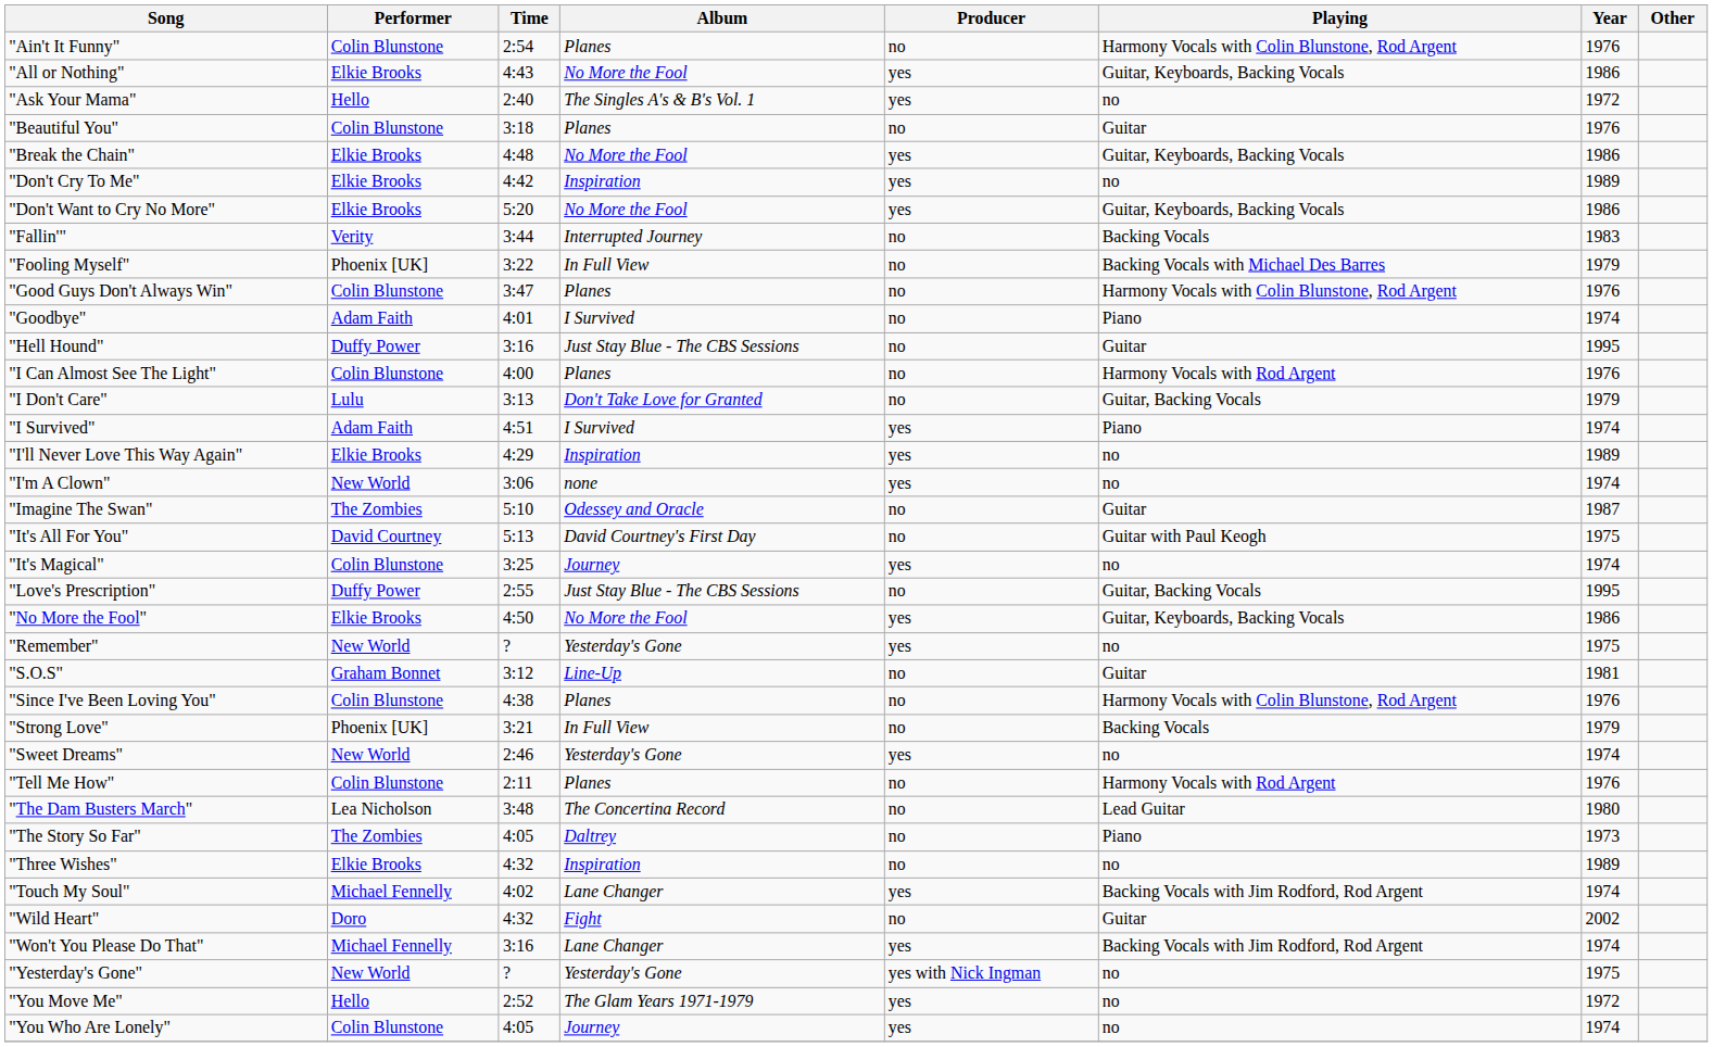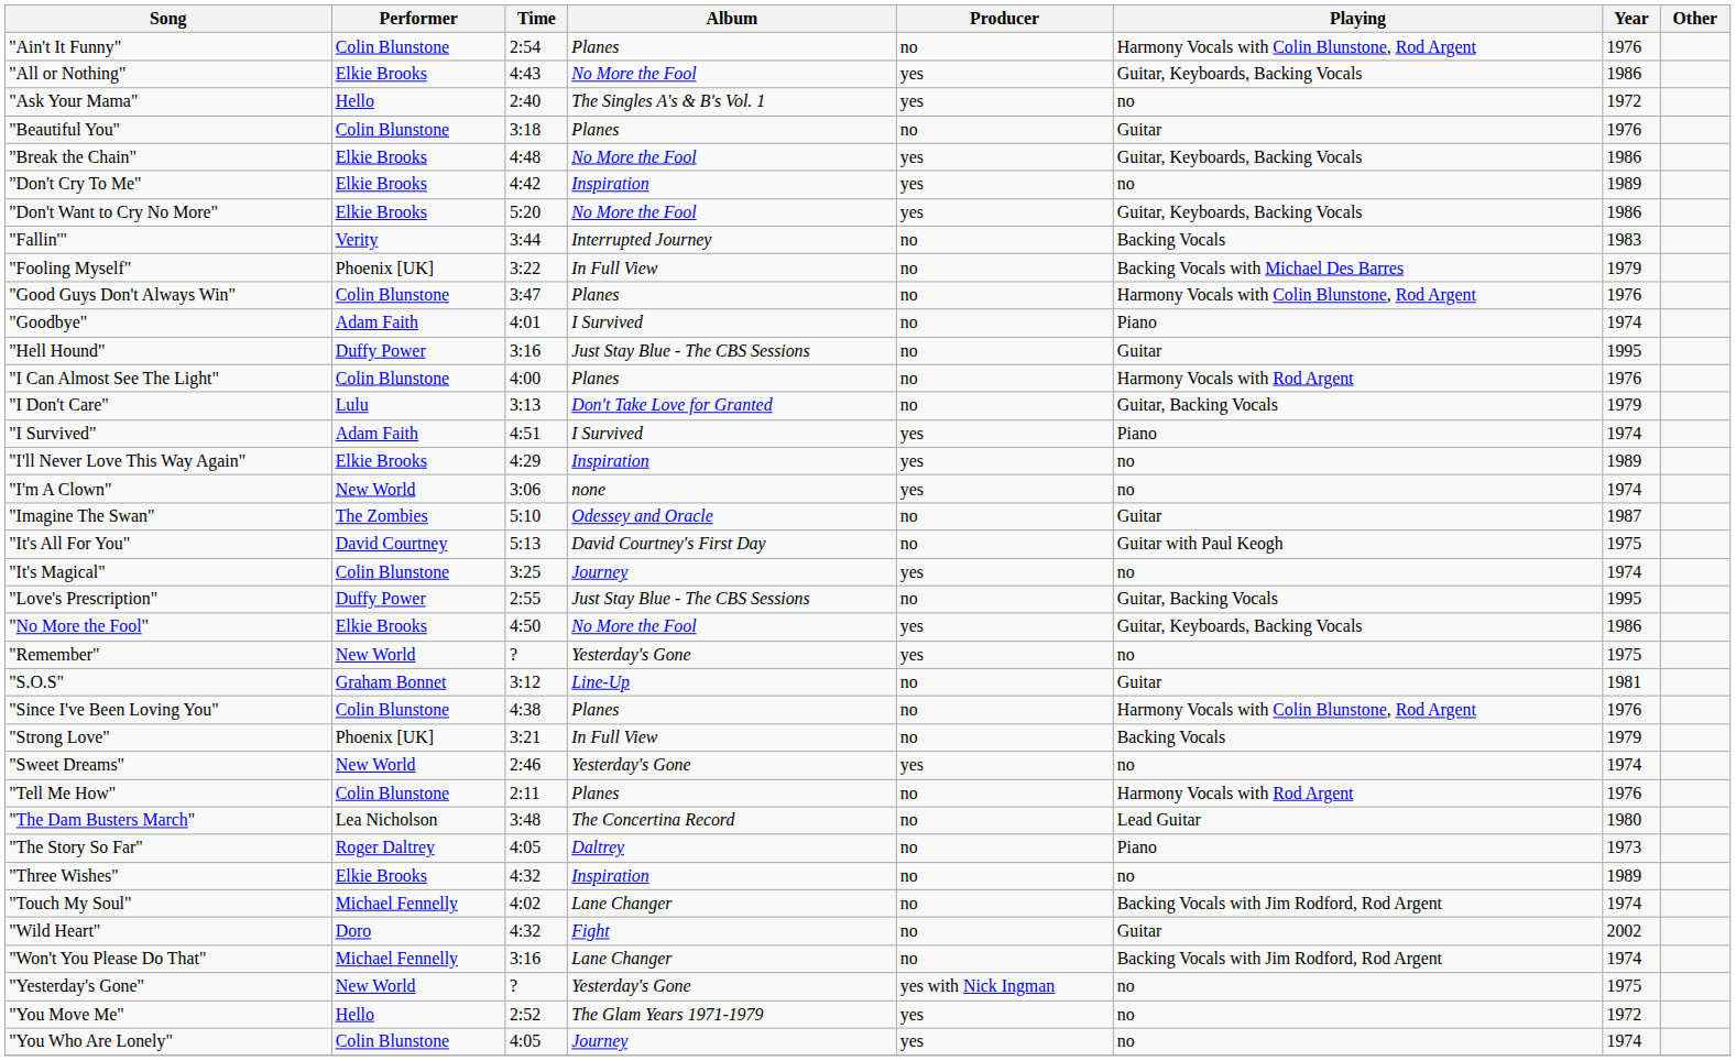 <table class="wikitable sortable" style="margin:0.5em auto; clear: both; text-align: left; width:100%">
 <tr>
 <th>Song</th>
 <th>Performer</th>
 <th>Time</th>
 <th>Album</th>
 <th>Producer</th>
 <th>Playing</th>
 <th>Year</th>
 <th>Other</th>
 </tr>
 <tr>
 <td>"Ain't It Funny"</td>
 <td><a href='#'>Colin Blunstone</a></td>
 <td>2:54</td>
 <td><em>Planes</em></td>
 <td>no</td>
 <td>Harmony Vocals with <a href='#'>Colin Blunstone</a>, <a href='#'>Rod Argent</a></td>
 <td>1976</td>
 <td></td>
 </tr>
 <tr>
 <td>"All or Nothing"</td>
 <td><a href='#'>Elkie Brooks</a></td>
 <td>4:43</td>
 <td><em><a href='#'>No More the Fool</a></em></td>
 <td>yes</td>
 <td>Guitar, Keyboards, Backing Vocals</td>
 <td>1986</td>
 <td></td>
 </tr>
 <tr>
 <td>"Ask Your Mama"</td>
 <td><a href='#'>Hello</a></td>
 <td>2:40</td>
 <td><em>The Singles A's & B's Vol. 1</em></td>
 <td>yes</td>
 <td>no</td>
 <td>1972</td>
 <td></td>
 </tr>
 <tr>
 <td>"Beautiful You"</td>
 <td><a href='#'>Colin Blunstone</a></td>
 <td>3:18</td>
 <td><em>Planes</em></td>
 <td>no</td>
 <td>Guitar</td>
 <td>1976</td>
 <td></td>
 </tr>
 <tr>
 <td>"Break the Chain"</td>
 <td><a href='#'>Elkie Brooks</a></td>
 <td>4:48</td>
 <td><em><a href='#'>No More the Fool</a></em></td>
 <td>yes</td>
 <td>Guitar, Keyboards, Backing Vocals</td>
 <td>1986</td>
 <td></td>
 </tr>
 <tr>
 <td>"Don't Cry To Me"</td>
 <td><a href='#'>Elkie Brooks</a></td>
 <td>4:42</td>
 <td><em><a href='#'>Inspiration</a></em></td>
 <td>yes</td>
 <td>no</td>
 <td>1989</td>
 <td></td>
 </tr>
 <tr>
 <td>"Don't Want to Cry No More"</td>
 <td><a href='#'>Elkie Brooks</a></td>
 <td>5:20</td>
 <td><em><a href='#'>No More the Fool</a></em></td>
 <td>yes</td>
 <td>Guitar, Keyboards, Backing Vocals</td>
 <td>1986</td>
 <td></td>
 </tr>
 <tr>
 <td>"Fallin'"</td>
 <td><a href='#'>Verity</a></td>
 <td>3:44</td>
 <td><em>Interrupted Journey</em></td>
 <td>no</td>
 <td>Backing Vocals</td>
 <td>1983</td>
 <td></td>
 </tr>
 <tr>
 <td>"Fooling Myself"</td>
 <td>Phoenix [UK]</td>
 <td>3:22</td>
 <td><em>In Full View</em></td>
 <td>no</td>
 <td>Backing Vocals with <a href='#'>Michael Des Barres</a></td>
 <td>1979</td>
 <td></td>
 </tr>
 <tr>
 <td>"Good Guys Don't Always Win"</td>
 <td><a href='#'>Colin Blunstone</a></td>
 <td>3:47</td>
 <td><em>Planes</em></td>
 <td>no</td>
 <td>Harmony Vocals with <a href='#'>Colin Blunstone</a>, <a href='#'>Rod Argent</a></td>
 <td>1976</td>
 <td></td>
 </tr>
 <tr>
 <td>"Goodbye"</td>
 <td><a href='#'>Adam Faith</a></td>
 <td>4:01</td>
 <td><em>I Survived</em></td>
 <td>no</td>
 <td>Piano</td>
 <td>1974</td>
 <td></td>
 </tr>
 <tr>
 <td>"Hell Hound"</td>
 <td><a href='#'>Duffy Power</a></td>
 <td>3:16</td>
 <td><em>Just Stay Blue - The CBS Sessions</em></td>
 <td>no</td>
 <td>Guitar</td>
 <td>1995</td>
 <td></td>
 </tr>
 <tr>
 <td>"I Can Almost See The Light"</td>
 <td><a href='#'>Colin Blunstone</a></td>
 <td>4:00</td>
 <td><em>Planes</em></td>
 <td>no</td>
 <td>Harmony Vocals with <a href='#'>Rod Argent</a></td>
 <td>1976</td>
 <td></td>
 </tr>
 <tr>
 <td>"I Don't Care"</td>
 <td><a href='#'>Lulu</a></td>
 <td>3:13</td>
 <td><em><a href='#'>Don't Take Love for Granted</a></em></td>
 <td>no</td>
 <td>Guitar, Backing Vocals</td>
 <td>1979</td>
 <td></td>
 </tr>
 <tr>
 <td>"I Survived"</td>
 <td><a href='#'>Adam Faith</a></td>
 <td>4:51</td>
 <td><em>I Survived</em></td>
 <td>yes</td>
 <td>Piano</td>
 <td>1974</td>
 <td></td>
 </tr>
 <tr>
 <td>"I'll Never Love This Way Again"</td>
 <td><a href='#'>Elkie Brooks</a></td>
 <td>4:29</td>
 <td><em><a href='#'>Inspiration</a></em></td>
 <td>yes</td>
 <td>no</td>
 <td>1989</td>
 <td></td>
 </tr>
 <tr>
 <td>"I'm A Clown"</td>
 <td><a href='#'>New World</a></td>
 <td>3:06</td>
 <td><em>none</em></td>
 <td>yes</td>
 <td>no</td>
 <td>1974</td>
 <td></td>
 </tr>
 <tr>
 <td>"Imagine The Swan"</td>
 <td><a href='#'>The Zombies</a></td>
 <td>5:10</td>
 <td><em><a href='#'>Odessey and Oracle</a></em></td>
 <td>no</td>
 <td>Guitar</td>
 <td>1987</td>
 <td></td>
 </tr>
 <tr>
 <td>"It's All For You"</td>
 <td><a href='#'>David Courtney</a></td>
 <td>5:13</td>
 <td><em>David Courtney's First Day</em></td>
 <td>no</td>
 <td>Guitar with Paul Keogh</td>
 <td>1975</td>
 <td></td>
 </tr>
 <tr>
 <td>"It's Magical"</td>
 <td><a href='#'>Colin Blunstone</a></td>
 <td>3:25</td>
 <td><em><a href='#'>Journey</a></em></td>
 <td>yes</td>
 <td>no</td>
 <td>1974</td>
 <td></td>
 </tr>
 <tr>
 <td>"Love's Prescription"</td>
 <td><a href='#'>Duffy Power</a></td>
 <td>2:55</td>
 <td><em>Just Stay Blue - The CBS Sessions</em></td>
 <td>no</td>
 <td>Guitar, Backing Vocals</td>
 <td>1995</td>
 <td></td>
 </tr>
 <tr>
 <td>"<a href='#'>No More the Fool</a>"</td>
 <td><a href='#'>Elkie Brooks</a></td>
 <td>4:50</td>
 <td><em><a href='#'>No More the Fool</a></em></td>
 <td>yes</td>
 <td>Guitar, Keyboards, Backing Vocals</td>
 <td>1986</td>
 <td></td>
 </tr>
 <tr>
 <td>"Remember"</td>
 <td><a href='#'>New World</a></td>
 <td>?</td>
 <td><em>Yesterday's Gone</em></td>
 <td>yes</td>
 <td>no</td>
 <td>1975</td>
 <td></td>
 </tr>
 <tr>
 <td>"S.O.S"</td>
 <td><a href='#'>Graham Bonnet</a></td>
 <td>3:12</td>
 <td><em><a href='#'>Line-Up</a></em></td>
 <td>no</td>
 <td>Guitar</td>
 <td>1981</td>
 <td></td>
 </tr>
 <tr>
 <td>"Since I've Been Loving You"</td>
 <td><a href='#'>Colin Blunstone</a></td>
 <td>4:38</td>
 <td><em>Planes</em></td>
 <td>no</td>
 <td>Harmony Vocals with <a href='#'>Colin Blunstone</a>, <a href='#'>Rod Argent</a></td>
 <td>1976</td>
 <td></td>
 </tr>
 <tr>
 <td>"Strong Love"</td>
 <td>Phoenix [UK]</td>
 <td>3:21</td>
 <td><em>In Full View</em></td>
 <td>no</td>
 <td>Backing Vocals</td>
 <td>1979</td>
 <td></td>
 </tr>
 <tr>
 <td>"Sweet Dreams"</td>
 <td><a href='#'>New World</a></td>
 <td>2:46</td>
 <td><em>Yesterday's Gone</em></td>
 <td>yes</td>
 <td>no</td>
 <td>1974</td>
 <td></td>
 </tr>
 <tr>
 <td>"Tell Me How"</td>
 <td><a href='#'>Colin Blunstone</a></td>
 <td>2:11</td>
 <td><em>Planes</em></td>
 <td>no</td>
 <td>Harmony Vocals with <a href='#'>Rod Argent</a></td>
 <td>1976</td>
 <td></td>
 </tr>
 <tr>
 <td>"<a href='#'>The Dam Busters March</a>"</td>
 <td>Lea Nicholson</td>
 <td>3:48</td>
 <td><em>The Concertina Record</em></td>
 <td>no</td>
 <td>Lead Guitar</td>
 <td>1980</td>
 <td></td>
 </tr>
 <tr>
 <td>"The Story So Far"</td>
-<td><a href='#'>The Zombies</a></td>
+<td><a href='#'>Roger Daltrey</a></td>
 <td>4:05</td>
 <td><em><a href='#'>Daltrey</a></em></td>
 <td>no</td>
 <td>Piano</td>
 <td>1973</td>
 <td></td>
 </tr>
 <tr>
 <td>"Three Wishes"</td>
 <td><a href='#'>Elkie Brooks</a></td>
 <td>4:32</td>
 <td><em><a href='#'>Inspiration</a></em></td>
 <td>no</td>
 <td>no</td>
 <td>1989</td>
 <td></td>
 </tr>
 <tr>
 <td>"Touch My Soul"</td>
 <td><a href='#'>Michael Fennelly</a></td>
 <td>4:02</td>
 <td><em>Lane Changer</em></td>
-<td>yes</td>
+<td>no</td>
 <td>Backing Vocals with Jim Rodford, Rod Argent</td>
 <td>1974</td>
 <td></td>
 </tr>
 <tr>
 <td>"Wild Heart"</td>
 <td><a href='#'>Doro</a></td>
 <td>4:32</td>
 <td><em><a href='#'>Fight</a></em></td>
 <td>no</td>
 <td>Guitar</td>
 <td>2002</td>
 <td></td>
 </tr>
 <tr>
 <td>"Won't You Please Do That"</td>
 <td><a href='#'>Michael Fennelly</a></td>
 <td>3:16</td>
 <td><em>Lane Changer</em></td>
-<td>yes</td>
+<td>no</td>
 <td>Backing Vocals with Jim Rodford, Rod Argent</td>
 <td>1974</td>
 <td></td>
 </tr>
 <tr>
 <td>"Yesterday's Gone"</td>
 <td><a href='#'>New World</a></td>
 <td>?</td>
 <td><em>Yesterday's Gone</em></td>
 <td>yes with <a href='#'>Nick Ingman</a></td>
 <td>no</td>
 <td>1975</td>
 <td></td>
 </tr>
 <tr>
 <td>"You Move Me"</td>
 <td><a href='#'>Hello</a></td>
 <td>2:52</td>
 <td><em>The Glam Years 1971-1979</em></td>
 <td>yes</td>
 <td>no</td>
 <td>1972</td>
 <td></td>
 </tr>
 <tr>
 <td>"You Who Are Lonely"</td>
 <td><a href='#'>Colin Blunstone</a></td>
 <td>4:05</td>
 <td><em><a href='#'>Journey</a></em></td>
 <td>yes</td>
 <td>no</td>
 <td>1974</td>
 <td></td>
 </tr>
 <tr>
 </tr>
 </table>
